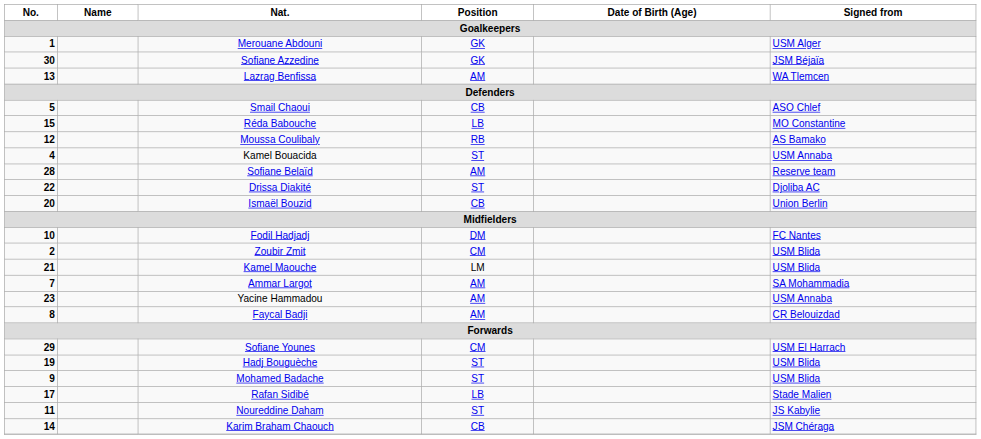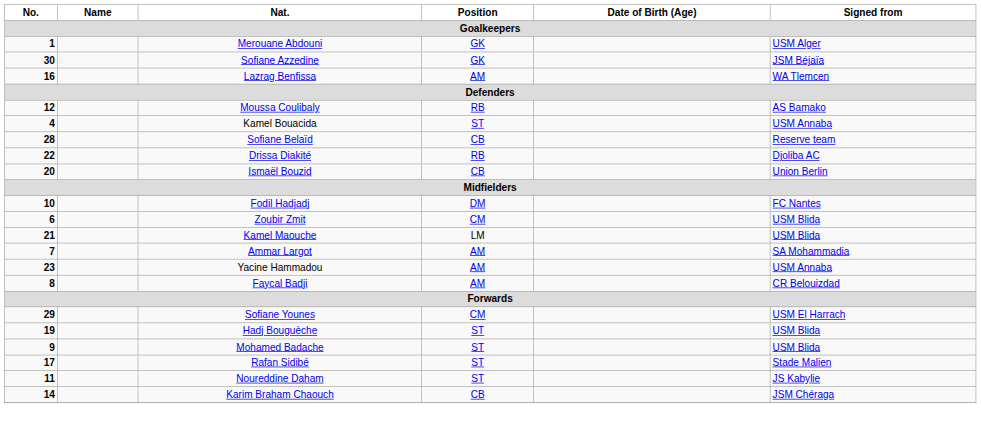 <table class="wikitable" style="text-align:center; font-size:90%; width:70%">
 <tr>
 <th style="background:white; color:black; text-align:center;">No.</th>
 <th style="background:white; color:black; text-align:center;">Name</th>
 <th style="background:white; color:black; text-align:center;">Nat.</th>
 <th style="background:white; color:black; text-align:center;">Position</th>
 <th style="background:white; color:black; text-align:center;">Date of Birth (Age)</th>
 <th style="background:white; color:black; text-align:center;">Signed from</th>
 </tr>
 <tr>
 <th colspan=6 style="background:#DCDCDC; text-align:center;">Goalkeepers</th>
 </tr>
 <tr>
 <td style="text-align:right"><strong>1</strong></td>
 <td></td>
 <td><a href='#'>Merouane Abdouni</a></td>
 <td><a href='#'>GK</a></td>
 <td></td>
 <td style="text-align:left"> <a href='#'>USM Alger</a></td>
 </tr>
 <tr>
 <td style="text-align:right"><strong>30</strong></td>
 <td></td>
 <td><a href='#'>Sofiane Azzedine</a></td>
 <td><a href='#'>GK</a></td>
 <td></td>
 <td style="text-align:left"> <a href='#'>JSM Béjaïa</a></td>
 </tr>
 <tr>
-<td style="text-align:right"><strong>13</strong></td>
+<td style="text-align:right"><strong>16</strong></td>
 <td></td>
 <td><a href='#'>Lazrag Benfissa</a></td>
 <td><a href='#'>AM</a></td>
 <td></td>
 <td style="text-align:left"> <a href='#'>WA Tlemcen</a></td>
 </tr>
 <tr>
 <th colspan=6 style="background:#DCDCDC; text-align:center;">Defenders</th>
-</tr>
-<tr>
-<td style="text-align:right"><strong>5</strong></td>
-<td></td>
-<td><a href='#'>Smail Chaoui</a></td>
-<td><a href='#'>CB</a></td>
-<td></td>
-<td style="text-align:left"> <a href='#'>ASO Chlef</a></td>
-</tr>
-<tr>
-<td style="text-align:right"><strong>15</strong></td>
-<td></td>
-<td><a href='#'>Réda Babouche</a></td>
-<td><a href='#'>LB</a></td>
-<td></td>
-<td style="text-align:left"> <a href='#'>MO Constantine</a></td>
 </tr>
 <tr>
 <td style="text-align:right"><strong>12</strong></td>
 <td></td>
 <td><a href='#'>Moussa Coulibaly</a></td>
 <td><a href='#'>RB</a></td>
 <td></td>
 <td style="text-align:left"> <a href='#'>AS Bamako</a></td>
 </tr>
 <tr>
 <td style="text-align:right"><strong>4</strong></td>
 <td></td>
 <td>Kamel Bouacida</td>
 <td><a href='#'>ST</a></td>
 <td></td>
 <td style="text-align:left"> <a href='#'>USM Annaba</a></td>
 </tr>
 <tr>
 <td style="text-align:right"><strong>28</strong></td>
 <td></td>
 <td><a href='#'>Sofiane Belaïd</a></td>
-<td><a href='#'>AM</a></td>
+<td><a href='#'>CB</a></td>
 <td></td>
 <td style="text-align:left"> <a href='#'>Reserve team</a></td>
 </tr>
 <tr>
 <td style="text-align:right"><strong>22</strong></td>
 <td></td>
 <td><a href='#'>Drissa Diakité</a></td>
-<td><a href='#'>ST</a></td>
+<td><a href='#'>RB</a></td>
 <td></td>
 <td style="text-align:left"> <a href='#'>Djoliba AC</a></td>
 </tr>
 <tr>
 <td style="text-align:right"><strong>20</strong></td>
 <td></td>
 <td><a href='#'>Ismaël Bouzid</a></td>
 <td><a href='#'>CB</a></td>
 <td></td>
 <td style="text-align:left"> <a href='#'>Union Berlin</a></td>
 </tr>
 <tr>
 <th colspan=6 style="background:#DCDCDC; text-align:center;">Midfielders</th>
 </tr>
 <tr>
 <td style="text-align:right"><strong>10</strong></td>
 <td></td>
 <td><a href='#'>Fodil Hadjadj</a></td>
 <td><a href='#'>DM</a></td>
 <td></td>
 <td style="text-align:left"> <a href='#'>FC Nantes</a></td>
 </tr>
 <tr>
-<td style="text-align:right"><strong>2</strong></td>
+<td style="text-align:right"><strong>6</strong></td>
 <td></td>
 <td><a href='#'>Zoubir Zmit</a></td>
 <td><a href='#'>CM</a></td>
 <td></td>
 <td style="text-align:left"> <a href='#'>USM Blida</a></td>
 </tr>
 <tr>
 <td style="text-align:right"><strong>21</strong></td>
 <td></td>
 <td><a href='#'>Kamel Maouche</a></td>
 <td>LM</td>
 <td></td>
 <td style="text-align:left"> <a href='#'>USM Blida</a></td>
 </tr>
 <tr>
 <td style="text-align:right"><strong>7</strong></td>
 <td></td>
 <td><a href='#'>Ammar Largot</a></td>
 <td><a href='#'>AM</a></td>
 <td></td>
 <td style="text-align:left"> <a href='#'>SA Mohammadia</a></td>
 </tr>
 <tr>
 <td style="text-align:right"><strong>23</strong></td>
 <td></td>
 <td>Yacine Hammadou</td>
 <td><a href='#'>AM</a></td>
 <td></td>
 <td style="text-align:left"> <a href='#'>USM Annaba</a></td>
 </tr>
 <tr>
 <td style="text-align:right"><strong>8</strong></td>
 <td></td>
 <td><a href='#'>Faycal Badji</a></td>
 <td><a href='#'>AM</a></td>
 <td></td>
 <td style="text-align:left"> <a href='#'>CR Belouizdad</a></td>
 </tr>
 <tr>
 <th colspan=6 style="background:#DCDCDC; text-align:center;">Forwards</th>
 </tr>
 <tr>
 <td style="text-align:right"><strong>29</strong></td>
 <td></td>
 <td><a href='#'>Sofiane Younes</a></td>
 <td><a href='#'>CM</a></td>
 <td></td>
 <td style="text-align:left"> <a href='#'>USM El Harrach</a></td>
 </tr>
 <tr>
 <td style="text-align:right"><strong>19</strong></td>
 <td></td>
 <td><a href='#'>Hadj Bouguèche</a></td>
 <td><a href='#'>ST</a></td>
 <td></td>
 <td style="text-align:left"> <a href='#'>USM Blida</a></td>
 </tr>
 <tr>
 <td style="text-align:right"><strong>9</strong></td>
 <td></td>
 <td><a href='#'>Mohamed Badache</a></td>
 <td><a href='#'>ST</a></td>
 <td></td>
 <td style="text-align:left"> <a href='#'>USM Blida</a></td>
 </tr>
 <tr>
 <td style="text-align:right"><strong>17</strong></td>
 <td></td>
 <td><a href='#'>Rafan Sidibé</a></td>
-<td><a href='#'>LB</a></td>
+<td><a href='#'>ST</a></td>
 <td></td>
 <td style="text-align:left"> <a href='#'>Stade Malien</a></td>
 </tr>
 <tr>
 <td style="text-align:right"><strong>11</strong></td>
 <td></td>
 <td><a href='#'>Noureddine Daham</a></td>
 <td><a href='#'>ST</a></td>
 <td></td>
 <td style="text-align:left"> <a href='#'>JS Kabylie</a></td>
 </tr>
 <tr>
 <td style="text-align:right"><strong>14</strong></td>
 <td></td>
 <td><a href='#'>Karim Braham Chaouch</a></td>
 <td><a href='#'>CB</a></td>
 <td></td>
 <td style="text-align:left"> <a href='#'>JSM Chéraga</a></td>
 </tr>
 <tr>
 </tr>
 </table>
